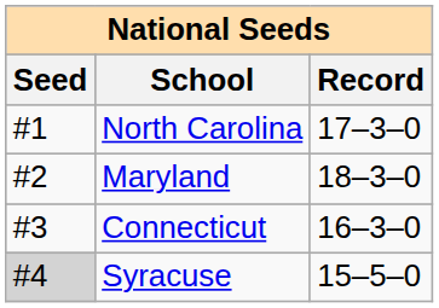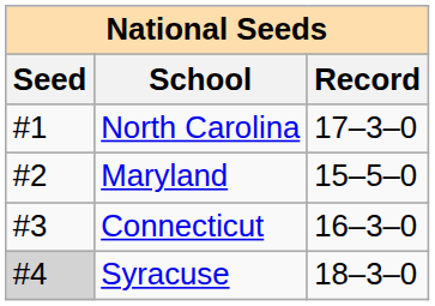 <table class="wikitable">
 <tr>
 <th colspan="5" style="background:#ffdead;">National Seeds</th>
 </tr>
 <tr>
 <th>Seed</th>
 <th>School</th>
 <th>Record</th>
 </tr>
 <tr>
 <td>#1</td>
 <td><a href='#'>North Carolina</a></td>
 <td>17–3–0</td>
 </tr>
 <tr>
 <td>#2</td>
 <td><a href='#'>Maryland</a></td>
-<td>18–3–0</td>
+<td>15–5–0</td>
 </tr>
 <tr>
 <td>#3</td>
 <td><a href='#'>Connecticut</a></td>
 <td>16–3–0</td>
 </tr>
 <tr>
 <td style="background: lightgrey;">#4</td>
 <td><a href='#'>Syracuse</a></td>
-<td>15–5–0</td>
+<td>18–3–0</td>
 </tr>
 </table>
